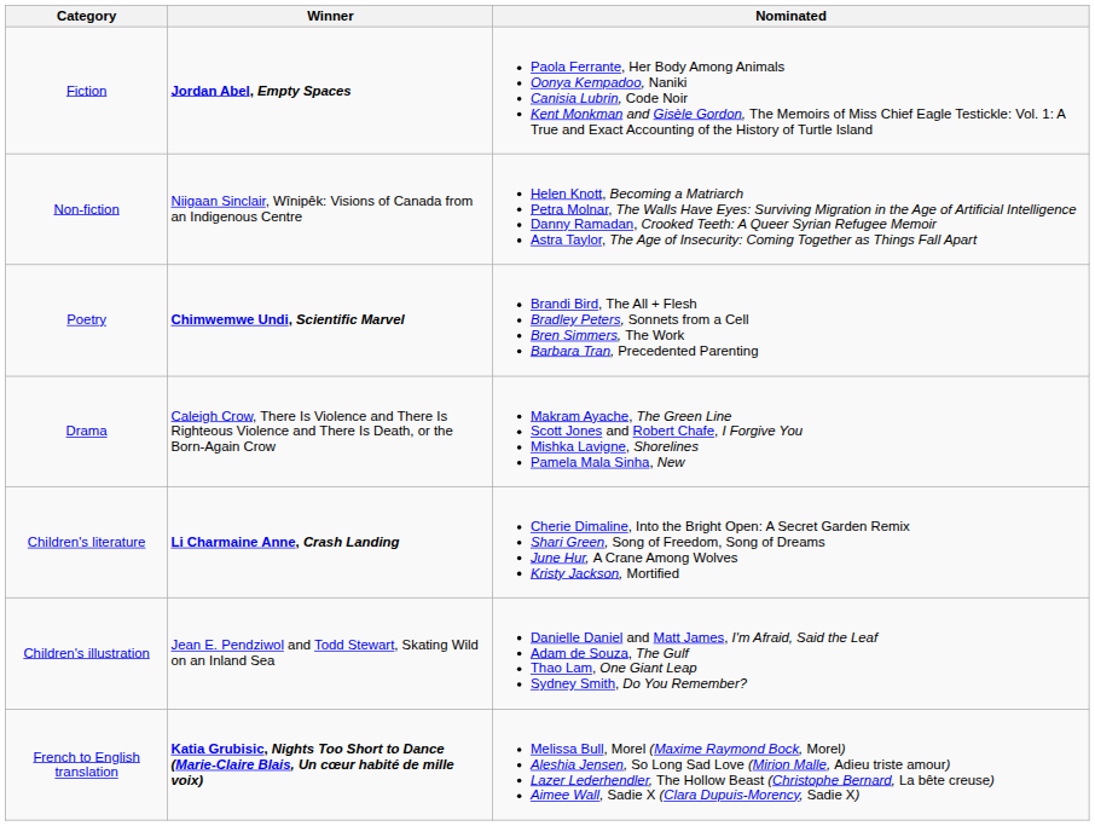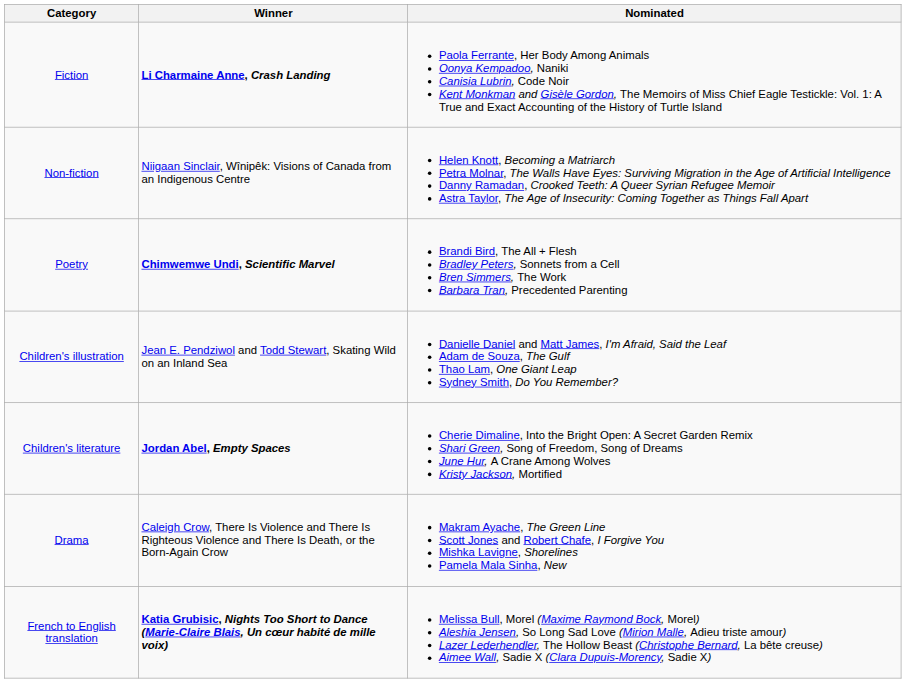 <table class="wikitable" width="100%">
 <tr>
 <th width=15%>Category</th>
 <th width=30%>Winner</th>
 <th width=55%>Nominated</th>
 </tr>
 <tr>
 <td align="center"><a href='#'>Fiction</a></td>
-<td> <strong><a href='#'>Jordan Abel</a>, <em>Empty Spaces<strong><em></td>
+<td> <strong><a href='#'>Li Charmaine Anne</a>, <em>Crash Landing<strong><em></td>
 <td><br><ul><li><a href='#'>Paola Ferrante</a>, </em>Her Body Among Animals<em></li><li><a href='#'>Oonya Kempadoo</a>, </em>Naniki<em></li><li><a href='#'>Canisia Lubrin</a>, </em>Code Noir<em></li><li><a href='#'>Kent Monkman</a> and <a href='#'>Gisèle Gordon</a>, </em>The Memoirs of Miss Chief Eagle Testickle: Vol. 1: A True and Exact Accounting of the History of Turtle Island<em></li></ul></td>
 </tr>
 <tr>
 <td align="center"><a href='#'>Non-fiction</a></td>
 <td> </strong><a href='#'>Niigaan Sinclair</a>, </em>Wînipêk: Visions of Canada from an Indigenous Centre</em></strong></td>
 <td><br><ul><li><a href='#'>Helen Knott</a>, <em>Becoming a Matriarch</em></li><li><a href='#'>Petra Molnar</a>, <em>The Walls Have Eyes: Surviving Migration in the Age of Artificial Intelligence</em></li><li><a href='#'>Danny Ramadan</a>, <em>Crooked Teeth: A Queer Syrian Refugee Memoir</em></li><li><a href='#'>Astra Taylor</a>, <em>The Age of Insecurity: Coming Together as Things Fall Apart</em></li></ul></td>
 </tr>
 <tr>
 <td align="center"><a href='#'>Poetry</a></td>
 <td> <strong><a href='#'>Chimwemwe Undi</a>, <em>Scientific Marvel<strong><em></td>
 <td><br><ul><li><a href='#'>Brandi Bird</a>, </em>The All + Flesh<em></li><li><a href='#'>Bradley Peters</a>, </em>Sonnets from a Cell<em></li><li><a href='#'>Bren Simmers</a>, </em>The Work<em></li><li><a href='#'>Barbara Tran</a>, </em>Precedented Parenting<em></li></ul></td>
 </tr>
 <tr>
+<td align="center"><a href='#'>Children's illustration</a></td>
+<td> </strong><a href='#'>Jean E. Pendziwol</a> and <a href='#'>Todd Stewart</a>, </em>Skating Wild on an Inland Sea</em></strong></td>
+<td><br><ul><li><a href='#'>Danielle Daniel</a> and <a href='#'>Matt James</a>, <em>I'm Afraid, Said the Leaf</em></li><li><a href='#'>Adam de Souza</a>, <em>The Gulf</em></li><li><a href='#'>Thao Lam</a>, <em>One Giant Leap</em></li><li><a href='#'>Sydney Smith</a>, <em>Do You Remember?</em></li></ul></td>
+</tr>
+<tr>
+<td align="center"><a href='#'>Children's literature</a></td>
+<td> <strong><a href='#'>Jordan Abel</a>, <em>Empty Spaces<strong><em></td>
+<td><br><ul><li><a href='#'>Cherie Dimaline</a>, </em>Into the Bright Open: A Secret Garden Remix<em></li><li><a href='#'>Shari Green</a>, </em>Song of Freedom, Song of Dreams<em></li><li><a href='#'>June Hur</a>, </em>A Crane Among Wolves<em></li><li><a href='#'>Kristy Jackson</a>, </em>Mortified<em></li></ul></td>
+</tr>
+<tr>
 <td align="center"><a href='#'>Drama</a></td>
 <td> </strong><a href='#'>Caleigh Crow</a>, </em>There Is Violence and There Is Righteous Violence and There Is Death, or the Born-Again Crow</em></strong></td>
 <td><br><ul><li><a href='#'>Makram Ayache</a>, <em>The Green Line</em></li><li><a href='#'>Scott Jones</a> and <a href='#'>Robert Chafe</a>, <em>I Forgive You</em></li><li><a href='#'>Mishka Lavigne</a>, <em>Shorelines</em></li><li><a href='#'>Pamela Mala Sinha</a>, <em>New</em></li></ul></td>
-</tr>
-<tr>
-<td align="center"><a href='#'>Children's literature</a></td>
-<td> <strong><a href='#'>Li Charmaine Anne</a>, <em>Crash Landing<strong><em></td>
-<td><br><ul><li><a href='#'>Cherie Dimaline</a>, </em>Into the Bright Open: A Secret Garden Remix<em></li><li><a href='#'>Shari Green</a>, </em>Song of Freedom, Song of Dreams<em></li><li><a href='#'>June Hur</a>, </em>A Crane Among Wolves<em></li><li><a href='#'>Kristy Jackson</a>, </em>Mortified<em></li></ul></td>
-</tr>
-<tr>
-<td align="center"><a href='#'>Children's illustration</a></td>
-<td> </strong><a href='#'>Jean E. Pendziwol</a> and <a href='#'>Todd Stewart</a>, </em>Skating Wild on an Inland Sea</em></strong></td>
-<td><br><ul><li><a href='#'>Danielle Daniel</a> and <a href='#'>Matt James</a>, <em>I'm Afraid, Said the Leaf</em></li><li><a href='#'>Adam de Souza</a>, <em>The Gulf</em></li><li><a href='#'>Thao Lam</a>, <em>One Giant Leap</em></li><li><a href='#'>Sydney Smith</a>, <em>Do You Remember?</em></li></ul></td>
 </tr>
 <tr>
 <td align="center"><a href='#'>French to English translation</a></td>
 <td> <strong><a href='#'>Katia Grubisic</a>, <em>Nights Too Short to Dance<strong><em> (<a href='#'>Marie-Claire Blais</a>, </em>Un cœur habité de mille voix<em>)</td>
 <td><br><ul><li><a href='#'>Melissa Bull</a>, </em>Morel<em> (<a href='#'>Maxime Raymond Bock</a>, </em>Morel<em>)</li><li><a href='#'>Aleshia Jensen</a>, </em>So Long Sad Love<em> (<a href='#'>Mirion Malle</a>, </em>Adieu triste amour<em>)</li><li><a href='#'>Lazer Lederhendler</a>, </em>The Hollow Beast<em> (<a href='#'>Christophe Bernard</a>, </em>La bête creuse<em>)</li><li><a href='#'>Aimee Wall</a>, </em>Sadie X<em> (<a href='#'>Clara Dupuis-Morency</a>, </em>Sadie X<em>)</li></ul></td>
 </tr>
 </table>
